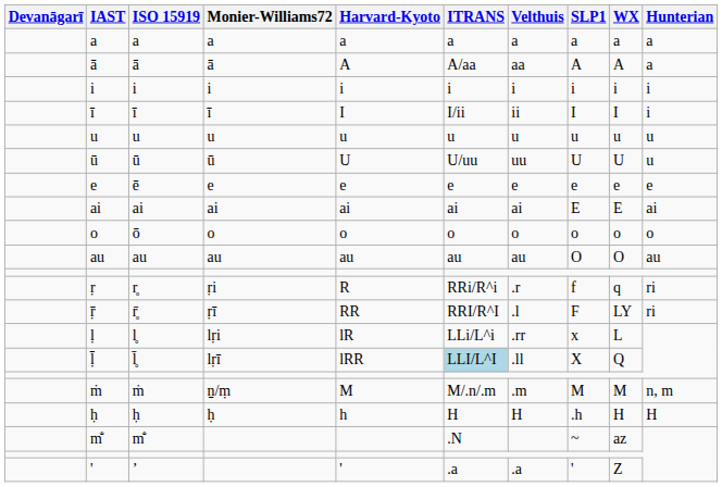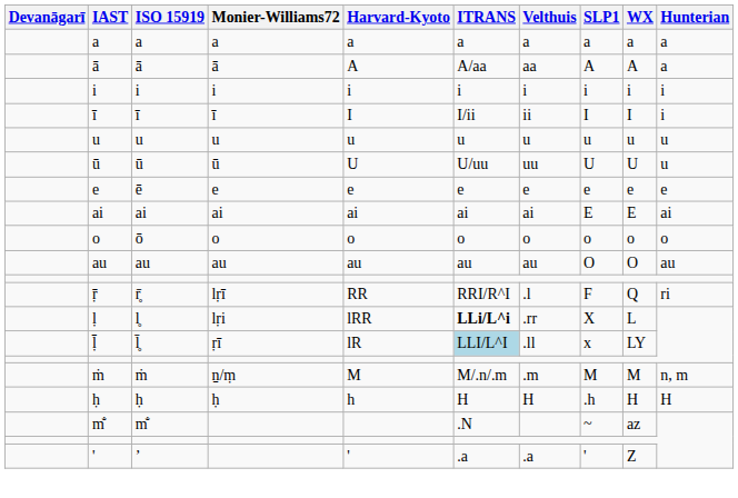 <table class="wikitable">
 <tr class="Unicode">
 <th><a href='#'>Devanāgarī</a></th>
 <th><a href='#'>IAST</a></th>
 <th><a href='#'>ISO 15919</a></th>
 <th>Monier-Williams72</th>
 <th><a href='#'>Harvard-Kyoto</a></th>
 <th><a href='#'>ITRANS</a></th>
 <th><a href='#'>Velthuis</a></th>
 <th><a href='#'>SLP1</a></th>
 <th><a href='#'>WX</a></th>
 <th><a href='#'>Hunterian</a></th>
 </tr>
 <tr class="Unicode">
 <td></td>
 <td>a</td>
 <td>a</td>
 <td>a</td>
 <td>a</td>
 <td>a</td>
 <td>a</td>
 <td>a</td>
 <td>a</td>
 <td>a</td>
 </tr>
 <tr class="Unicode">
 <td></td>
 <td>ā</td>
 <td>ā</td>
 <td>ā</td>
 <td>A</td>
 <td>A/aa</td>
 <td>aa</td>
 <td>A</td>
 <td>A</td>
 <td>a</td>
 </tr>
 <tr class="Unicode">
 <td></td>
 <td>i</td>
 <td>i</td>
 <td>i</td>
 <td>i</td>
 <td>i</td>
 <td>i</td>
 <td>i</td>
 <td>i</td>
 <td>i</td>
 </tr>
 <tr class="Unicode">
 <td></td>
 <td>ī</td>
 <td>ī</td>
 <td>ī</td>
 <td>I</td>
 <td>I/ii</td>
 <td>ii</td>
 <td>I</td>
 <td>I</td>
 <td>i</td>
 </tr>
 <tr class="Unicode">
 <td></td>
 <td>u</td>
 <td>u</td>
 <td>u</td>
 <td>u</td>
 <td>u</td>
 <td>u</td>
 <td>u</td>
 <td>u</td>
 <td>u</td>
 </tr>
 <tr class="Unicode">
 <td></td>
 <td>ū</td>
 <td>ū</td>
 <td>ū</td>
 <td>U</td>
 <td>U/uu</td>
 <td>uu</td>
 <td>U</td>
 <td>U</td>
 <td>u</td>
 </tr>
 <tr class="Unicode">
 <td></td>
 <td>e</td>
 <td>ē</td>
 <td>e</td>
 <td>e</td>
 <td>e</td>
 <td>e</td>
 <td>e</td>
 <td>e</td>
 <td>e</td>
 </tr>
 <tr class="Unicode">
 <td></td>
 <td>ai</td>
 <td>ai</td>
 <td>ai</td>
 <td>ai</td>
 <td>ai</td>
 <td>ai</td>
 <td>E</td>
 <td>E</td>
 <td>ai</td>
 </tr>
 <tr class="Unicode">
 <td></td>
 <td>o</td>
 <td>ō</td>
 <td>o</td>
 <td>o</td>
 <td>o</td>
 <td>o</td>
 <td>o</td>
 <td>o</td>
 <td>o</td>
 </tr>
 <tr class="Unicode">
 <td></td>
 <td>au</td>
 <td>au</td>
 <td>au</td>
 <td>au</td>
 <td>au</td>
 <td>au</td>
 <td>O</td>
 <td>O</td>
 <td>au</td>
 </tr>
 <tr class="Unicode">
 <td></td>
 <td></td>
 <td></td>
 <td></td>
 <td></td>
 </tr>
 <tr class="Unicode">
 <td></td>
-<td>ṛ</td>
-<td>r̥</td>
-<td>ṛi</td>
-<td>R</td>
-<td>RRi/R^i</td>
-<td>.r</td>
-<td>f</td>
-<td>q</td>
-<td>ri</td>
-</tr>
-<tr class="Unicode">
-<td></td>
 <td>ṝ</td>
 <td>r̥̄</td>
-<td>ṛī</td>
+<td>lṛī</td>
 <td>RR</td>
 <td>RRI/R^I</td>
 <td>.l</td>
 <td>F</td>
-<td>LY</td>
+<td>Q</td>
 <td>ri</td>
 </tr>
 <tr class="Unicode">
 <td></td>
 <td>ḷ</td>
 <td>l̥</td>
 <td>lṛi</td>
-<td>lR</td>
-<td>LLi/L^i</td>
+<td>lRR</td>
+<td><strong>LLi/L^i</strong></td>
 <td>.rr</td>
-<td>x</td>
+<td>X</td>
 <td>L</td>
 </tr>
 <tr class="Unicode">
 <td></td>
 <td>ḹ</td>
 <td>l̥̄</td>
-<td>lṛī</td>
-<td>lRR</td>
+<td>ṛī</td>
+<td>lR</td>
 <td style="background: lightblue;">LLI/L^I</td>
 <td>.ll</td>
-<td>X</td>
-<td>Q</td>
+<td>x</td>
+<td>LY</td>
 </tr>
 <tr class="Unicode">
 <td></td>
 <td></td>
 <td></td>
 <td></td>
 <td></td>
 </tr>
 <tr class="Unicode">
 <td></td>
 <td>ṁ</td>
 <td>ṁ</td>
 <td>ṉ/ṃ</td>
 <td>M</td>
 <td>M/.n/.m</td>
 <td>.m</td>
 <td>M</td>
 <td>M</td>
 <td>n, m</td>
 </tr>
 <tr class="Unicode">
 <td></td>
 <td>ḥ</td>
 <td>ḥ</td>
 <td>ḥ</td>
 <td>h</td>
 <td>H</td>
 <td>H</td>
 <td>.h</td>
 <td>H</td>
 <td>H</td>
 </tr>
 <tr class="Unicode">
 <td></td>
 <td>m̐</td>
 <td>m̐</td>
 <td></td>
 <td></td>
 <td>.N</td>
 <td></td>
 <td>~</td>
 <td>az</td>
 </tr>
 <tr class="Unicode">
 <td></td>
 <td></td>
 <td></td>
 <td></td>
 <td></td>
 </tr>
 <tr class="Unicode">
 <td></td>
 <td>'</td>
 <td>’</td>
 <td></td>
 <td>'</td>
 <td>.a</td>
 <td>.a</td>
 <td>'</td>
 <td>Z</td>
 </tr>
 </table>
